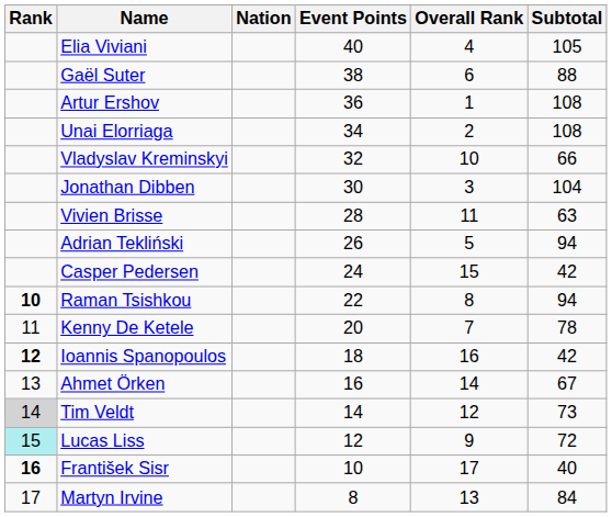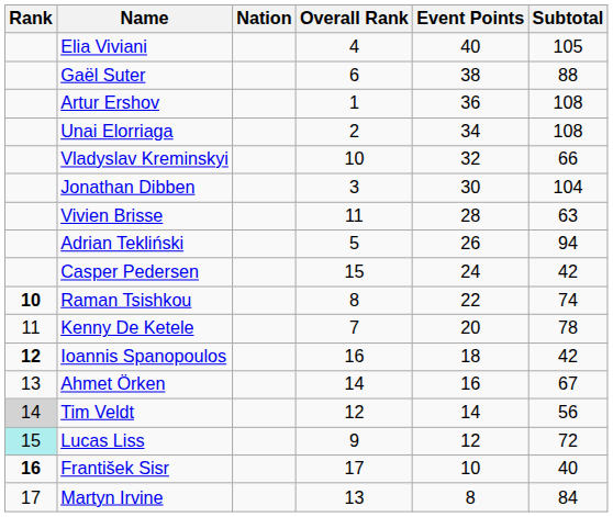 <table class="wikitable sortable" style="text-align:center">
 <tr>
 <th>Rank</th>
 <th>Name</th>
 <th>Nation</th>
+<th>Overall Rank</th>
 <th>Event Points</th>
-<th>Overall Rank</th>
 <th>Subtotal</th>
 </tr>
 <tr>
 <td></td>
 <td align=left><a href='#'>Elia Viviani</a></td>
 <td align=left></td>
+<td>4</td>
 <td>40</td>
-<td>4</td>
 <td>105</td>
 </tr>
 <tr>
 <td></td>
 <td align=left><a href='#'>Gaël Suter</a></td>
 <td align=left></td>
+<td>6</td>
 <td>38</td>
-<td>6</td>
 <td>88</td>
 </tr>
 <tr>
 <td></td>
 <td align=left><a href='#'>Artur Ershov</a></td>
 <td align=left></td>
+<td>1</td>
 <td>36</td>
-<td>1</td>
 <td>108</td>
 </tr>
 <tr>
 <td></td>
 <td align=left><a href='#'>Unai Elorriaga</a></td>
 <td align=left></td>
+<td>2</td>
 <td>34</td>
-<td>2</td>
 <td>108</td>
 </tr>
 <tr>
 <td></td>
 <td align=left><a href='#'>Vladyslav Kreminskyi</a></td>
 <td align=left></td>
+<td>10</td>
 <td>32</td>
-<td>10</td>
 <td>66</td>
 </tr>
 <tr>
 <td></td>
 <td align=left><a href='#'>Jonathan Dibben</a></td>
 <td align=left></td>
+<td>3</td>
 <td>30</td>
-<td>3</td>
 <td>104</td>
 </tr>
 <tr>
 <td></td>
 <td align=left><a href='#'>Vivien Brisse</a></td>
 <td align=left></td>
+<td>11</td>
 <td>28</td>
-<td>11</td>
 <td>63</td>
 </tr>
 <tr>
 <td></td>
 <td align=left><a href='#'>Adrian Tekliński</a></td>
 <td align=left></td>
+<td>5</td>
 <td>26</td>
-<td>5</td>
 <td>94</td>
 </tr>
 <tr>
 <td></td>
 <td align=left><a href='#'>Casper Pedersen</a></td>
 <td align=left></td>
+<td>15</td>
 <td>24</td>
-<td>15</td>
 <td>42</td>
 </tr>
 <tr>
 <td><strong>10</strong></td>
 <td align=left><a href='#'>Raman Tsishkou</a></td>
 <td align=left></td>
+<td>8</td>
 <td>22</td>
-<td>8</td>
-<td>94</td>
+<td>74</td>
 </tr>
 <tr>
 <td>11</td>
 <td align=left><a href='#'>Kenny De Ketele</a></td>
 <td align=left></td>
+<td>7</td>
 <td>20</td>
-<td>7</td>
 <td>78</td>
 </tr>
 <tr>
 <td><strong>12</strong></td>
 <td align=left><a href='#'>Ioannis Spanopoulos</a></td>
 <td align=left></td>
+<td>16</td>
 <td>18</td>
-<td>16</td>
 <td>42</td>
 </tr>
 <tr>
 <td>13</td>
 <td align=left><a href='#'>Ahmet Örken</a></td>
 <td align=left></td>
+<td>14</td>
 <td>16</td>
-<td>14</td>
 <td>67</td>
 </tr>
 <tr>
 <td style="background: lightgrey;">14</td>
 <td align=left><a href='#'>Tim Veldt</a></td>
 <td align=left></td>
+<td>12</td>
 <td>14</td>
-<td>12</td>
-<td>73</td>
+<td>56</td>
 </tr>
 <tr>
 <td style="background: paleturquoise;">15</td>
 <td align=left><a href='#'>Lucas Liss</a></td>
 <td align=left></td>
+<td>9</td>
 <td>12</td>
-<td>9</td>
 <td>72</td>
 </tr>
 <tr>
 <td><strong>16</strong></td>
 <td align=left><a href='#'>František Sisr</a></td>
 <td align=left></td>
+<td>17</td>
 <td>10</td>
-<td>17</td>
 <td>40</td>
 </tr>
 <tr>
 <td>17</td>
 <td align=left><a href='#'>Martyn Irvine</a></td>
 <td align=left></td>
+<td>13</td>
 <td>8</td>
-<td>13</td>
 <td>84</td>
 </tr>
 </table>
